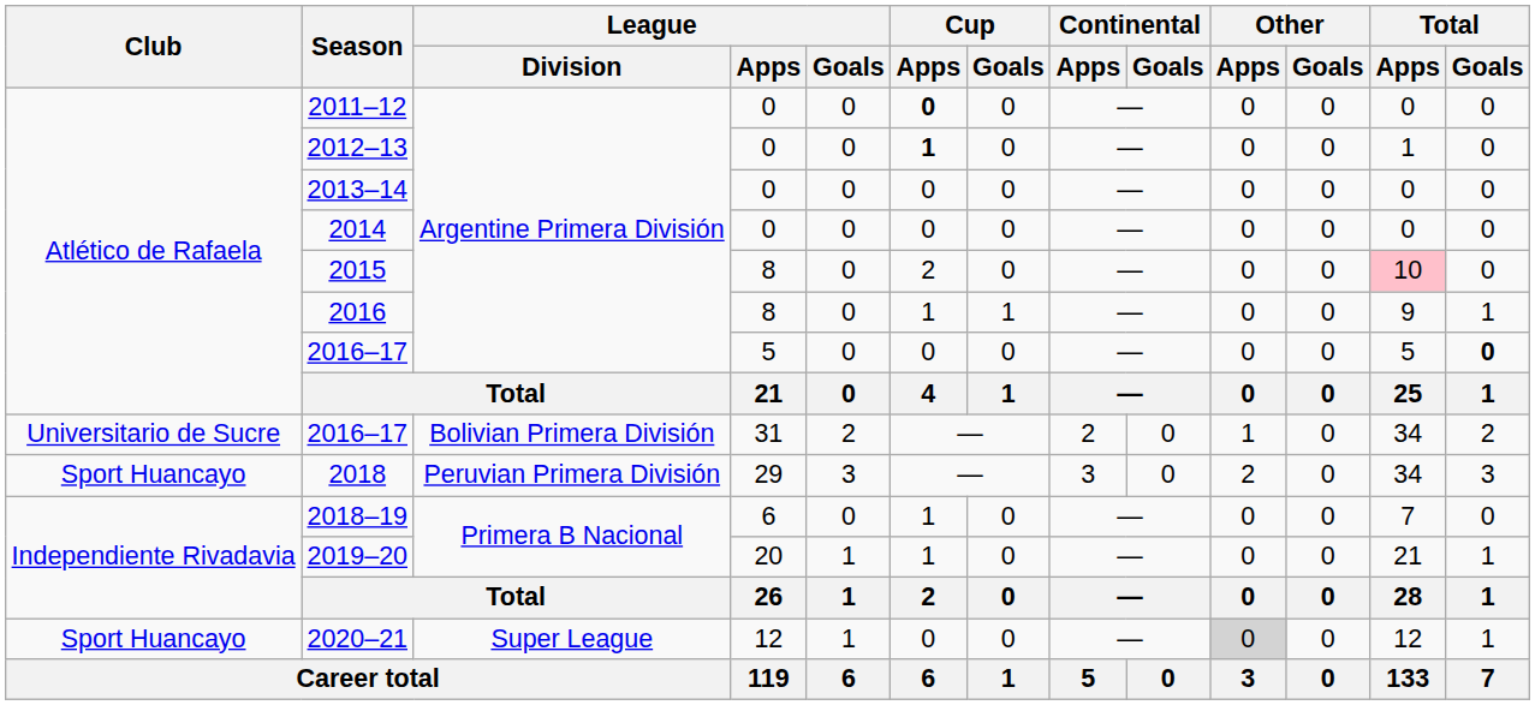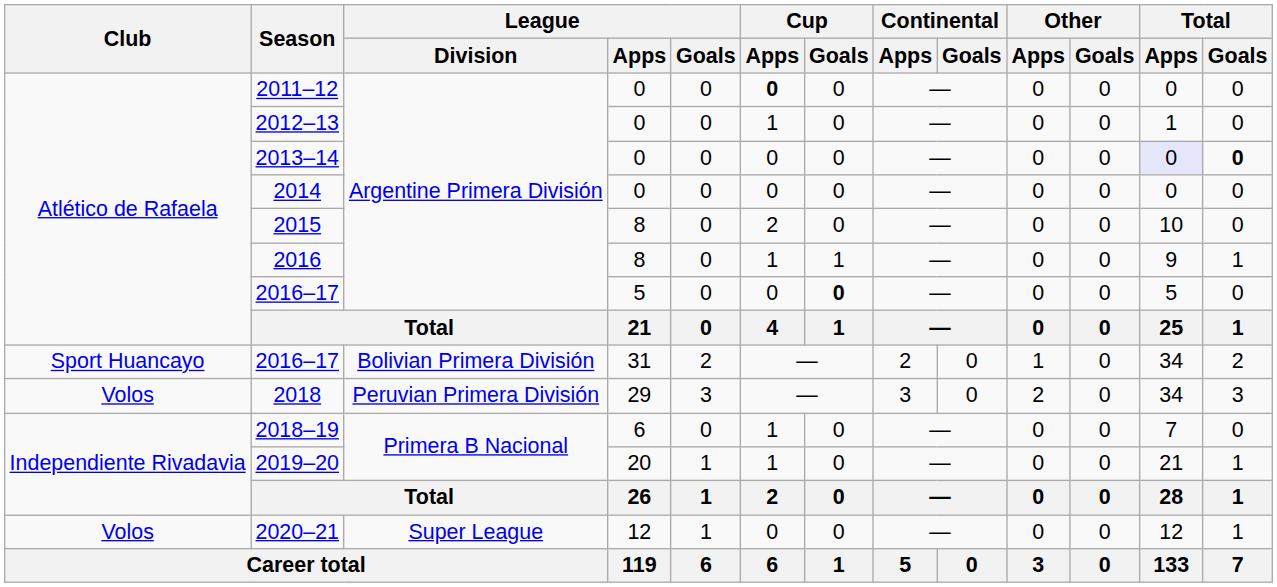 <table class="wikitable" style="text-align:center">
 <tr>
 <th rowspan="2">Club</th>
 <th rowspan="2">Season</th>
 <th colspan="3">League</th>
 <th colspan="2">Cup</th>
 <th colspan="2">Continental</th>
 <th colspan="2">Other</th>
 <th colspan="2">Total</th>
 </tr>
 <tr>
 <th>Division</th>
 <th>Apps</th>
 <th>Goals</th>
 <th>Apps</th>
 <th>Goals</th>
 <th>Apps</th>
 <th>Goals</th>
 <th>Apps</th>
 <th>Goals</th>
 <th>Apps</th>
 <th>Goals</th>
 </tr>
 <tr>
 <td rowspan="8"><a href='#'>Atlético de Rafaela</a></td>
 <td><a href='#'>2011–12</a></td>
 <td rowspan="7"><a href='#'>Argentine Primera División</a></td>
 <td>0</td>
 <td>0</td>
 <td><strong>0</strong></td>
 <td>0</td>
 <td colspan="2">—</td>
 <td>0</td>
 <td>0</td>
 <td>0</td>
 <td>0</td>
 </tr>
 <tr>
 <td><a href='#'>2012–13</a></td>
 <td>0</td>
 <td>0</td>
-<td><strong>1</strong></td>
+<td>1</td>
 <td>0</td>
 <td colspan="2">—</td>
 <td>0</td>
 <td>0</td>
 <td>1</td>
 <td>0</td>
 </tr>
 <tr>
 <td><a href='#'>2013–14</a></td>
 <td>0</td>
 <td>0</td>
 <td>0</td>
 <td>0</td>
 <td colspan="2">—</td>
 <td>0</td>
 <td>0</td>
-<td>0</td>
-<td>0</td>
+<td style="background: lavender;">0</td>
+<td><strong>0</strong></td>
 </tr>
 <tr>
 <td><a href='#'>2014</a></td>
 <td>0</td>
 <td>0</td>
 <td>0</td>
 <td>0</td>
 <td colspan="2">—</td>
 <td>0</td>
 <td>0</td>
 <td>0</td>
 <td>0</td>
 </tr>
 <tr>
 <td><a href='#'>2015</a></td>
 <td>8</td>
 <td>0</td>
 <td>2</td>
 <td>0</td>
 <td colspan="2">—</td>
 <td>0</td>
 <td>0</td>
-<td style="background: pink;">10</td>
+<td>10</td>
 <td>0</td>
 </tr>
 <tr>
 <td><a href='#'>2016</a></td>
 <td>8</td>
 <td>0</td>
 <td>1</td>
 <td>1</td>
 <td colspan="2">—</td>
 <td>0</td>
 <td>0</td>
 <td>9</td>
 <td>1</td>
 </tr>
 <tr>
 <td><a href='#'>2016–17</a></td>
 <td>5</td>
 <td>0</td>
 <td>0</td>
-<td>0</td>
+<td><strong>0</strong></td>
 <td colspan="2">—</td>
 <td>0</td>
 <td>0</td>
 <td>5</td>
-<td><strong>0</strong></td>
+<td>0</td>
 </tr>
 <tr>
 <th colspan="2">Total</th>
 <th>21</th>
 <th>0</th>
 <th>4</th>
 <th>1</th>
 <th colspan="2">—</th>
 <th>0</th>
 <th>0</th>
 <th>25</th>
 <th>1</th>
 </tr>
 <tr>
-<td><a href='#'>Universitario de Sucre</a></td>
+<td><a href='#'>Sport Huancayo</a></td>
 <td><a href='#'>2016–17</a></td>
 <td><a href='#'>Bolivian Primera División</a></td>
 <td>31</td>
 <td>2</td>
 <td colspan="2">—</td>
 <td>2</td>
 <td>0</td>
 <td>1</td>
 <td>0</td>
 <td>34</td>
 <td>2</td>
 </tr>
 <tr>
-<td><a href='#'>Sport Huancayo</a></td>
+<td><a href='#'>Volos</a></td>
 <td><a href='#'>2018</a></td>
 <td><a href='#'>Peruvian Primera División</a></td>
 <td>29</td>
 <td>3</td>
 <td colspan="2">—</td>
 <td>3</td>
 <td>0</td>
 <td>2</td>
 <td>0</td>
 <td>34</td>
 <td>3</td>
 </tr>
 <tr>
 <td rowspan="3"><a href='#'>Independiente Rivadavia</a></td>
 <td><a href='#'>2018–19</a></td>
 <td rowspan="2"><a href='#'>Primera B Nacional</a></td>
 <td>6</td>
 <td>0</td>
 <td>1</td>
 <td>0</td>
 <td colspan="2">—</td>
 <td>0</td>
 <td>0</td>
 <td>7</td>
 <td>0</td>
 </tr>
 <tr>
 <td><a href='#'>2019–20</a></td>
 <td>20</td>
 <td>1</td>
 <td>1</td>
 <td>0</td>
 <td colspan="2">—</td>
 <td>0</td>
 <td>0</td>
 <td>21</td>
 <td>1</td>
 </tr>
 <tr>
 <th colspan="2">Total</th>
 <th>26</th>
 <th>1</th>
 <th>2</th>
 <th>0</th>
 <th colspan="2">—</th>
 <th>0</th>
 <th>0</th>
 <th>28</th>
 <th>1</th>
 </tr>
 <tr>
-<td><a href='#'>Sport Huancayo</a></td>
+<td><a href='#'>Volos</a></td>
 <td><a href='#'>2020–21</a></td>
 <td><a href='#'>Super League</a></td>
 <td>12</td>
 <td>1</td>
 <td>0</td>
 <td>0</td>
 <td colspan="2">—</td>
-<td style="background: lightgrey;">0</td>
+<td>0</td>
 <td>0</td>
 <td>12</td>
 <td>1</td>
 </tr>
 <tr>
 <th colspan="3">Career total</th>
 <th>119</th>
 <th>6</th>
 <th>6</th>
 <th>1</th>
 <th>5</th>
 <th>0</th>
 <th>3</th>
 <th>0</th>
 <th>133</th>
 <th>7</th>
 </tr>
 </table>
